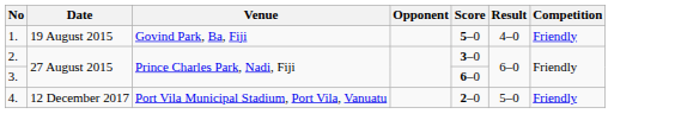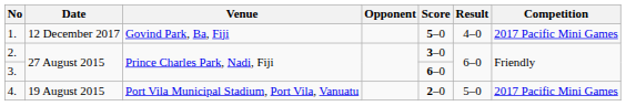 <table class="wikitable" style="font-size:100%;">
 <tr>
 <th>No</th>
 <th>Date</th>
 <th>Venue</th>
 <th>Opponent</th>
 <th>Score</th>
 <th>Result</th>
 <th>Competition</th>
 </tr>
 <tr>
 <td>1.</td>
-<td>19 August 2015</td>
+<td>12 December 2017</td>
 <td><a href='#'>Govind Park</a>, <a href='#'>Ba</a>, <a href='#'>Fiji</a></td>
 <td></td>
 <td align=center><strong>5</strong>–0</td>
 <td align=center>4–0</td>
-<td><a href='#'>Friendly</a></td>
+<td><a href='#'>2017 Pacific Mini Games</a></td>
 </tr>
 <tr>
 <td>2.</td>
 <td rowspan="2">27 August 2015</td>
 <td rowspan="2"><a href='#'>Prince Charles Park</a>, <a href='#'>Nadi</a>, Fiji</td>
 <td rowspan="2"></td>
 <td align=center><strong>3</strong>–0</td>
 <td rowspan="2" style="text-align:center">6–0</td>
 <td rowspan="2">Friendly</td>
 </tr>
 <tr>
 <td>3.</td>
 <td align=center><strong>6</strong>–0</td>
 </tr>
 <tr>
 <td>4.</td>
-<td>12 December 2017</td>
+<td>19 August 2015</td>
 <td><a href='#'>Port Vila Municipal Stadium</a>, <a href='#'>Port Vila</a>, <a href='#'>Vanuatu</a></td>
 <td></td>
 <td align=center><strong>2</strong>–0</td>
 <td align=center>5–0</td>
-<td><a href='#'>Friendly</a></td>
+<td><a href='#'>2017 Pacific Mini Games</a></td>
 </tr>
 </table>
